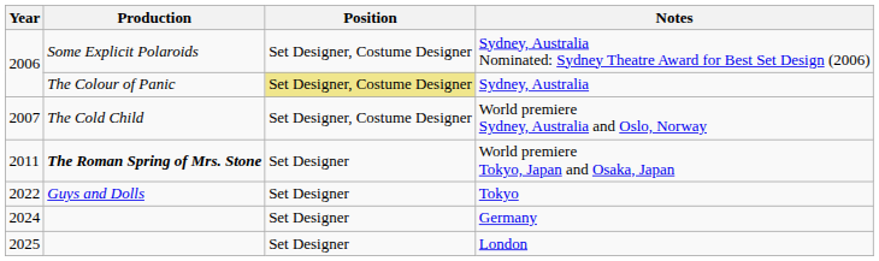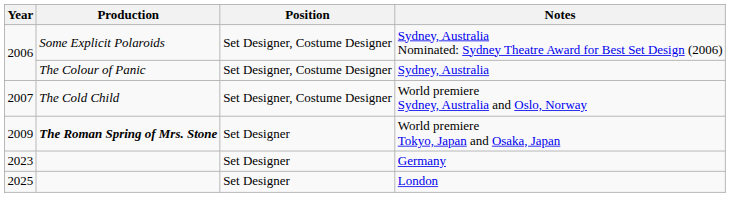 <table class="wikitable">
 <tr>
 <th>Year</th>
 <th>Production</th>
 <th>Position</th>
 <th>Notes</th>
 </tr>
 <tr>
 <td rowspan="2">2006</td>
 <td><em>Some Explicit Polaroids</em></td>
 <td>Set Designer, Costume Designer</td>
 <td><a href='#'>Sydney, Australia</a><br>Nominated: <a href='#'>Sydney Theatre Award for Best Set Design</a> (2006)</td>
 </tr>
 <tr>
 <td><em>The Colour of Panic</em></td>
-<td style="background: khaki;">Set Designer, Costume Designer</td>
+<td>Set Designer, Costume Designer</td>
 <td><a href='#'>Sydney, Australia</a></td>
 </tr>
 <tr>
 <td>2007</td>
 <td><em>The Cold Child</em></td>
 <td>Set Designer, Costume Designer</td>
 <td>World premiere<br><a href='#'>Sydney, Australia</a> and <a href='#'>Oslo, Norway</a></td>
 </tr>
 <tr>
-<td>2011</td>
+<td>2009</td>
 <td><strong><em>The Roman Spring of Mrs. Stone</em></strong></td>
 <td>Set Designer</td>
 <td>World premiere<br><a href='#'>Tokyo, Japan</a> and <a href='#'>Osaka, Japan</a></td>
 </tr>
 <tr>
-<td>2022</td>
-<td><em><a href='#'>Guys and Dolls</a></em></td>
-<td>Set Designer</td>
-<td><a href='#'>Tokyo</a></td>
-</tr>
-<tr>
-<td>2024</td>
+<td>2023</td>
 <td><em></em></td>
 <td>Set Designer</td>
 <td><a href='#'>Germany</a></td>
 </tr>
 <tr>
 <td>2025</td>
 <td></td>
 <td>Set Designer</td>
 <td><a href='#'>London</a></td>
 </tr>
 </table>
